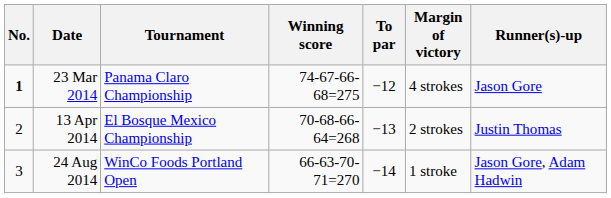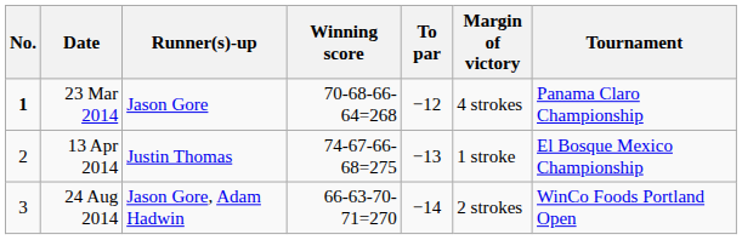 <table class="wikitable" style="font-size:95%;">
 <tr>
 <th>No.</th>
 <th>Date</th>
-<th>Tournament</th>
+<th>Runner(s)-up</th>
 <th>Winning score</th>
 <th>To par</th>
 <th>Margin of<br>victory</th>
-<th>Runner(s)-up</th>
+<th>Tournament</th>
 </tr>
 <tr>
 <td align=center><strong>1</strong></td>
 <td align=right>23 Mar <a href='#'>2014</a></td>
-<td><a href='#'>Panama Claro Championship</a></td>
-<td align=right>74-67-66-68=275</td>
+<td> <a href='#'>Jason Gore</a></td>
+<td align=right>70-68-66-64=268</td>
 <td align=center>−12</td>
 <td>4 strokes</td>
-<td> <a href='#'>Jason Gore</a></td>
+<td><a href='#'>Panama Claro Championship</a></td>
 </tr>
 <tr>
 <td align=center>2</td>
 <td align=right>13 Apr 2014</td>
+<td> <a href='#'>Justin Thomas</a></td>
+<td align=right>74-67-66-68=275</td>
+<td align=center>−13</td>
+<td>1 stroke</td>
 <td><a href='#'>El Bosque Mexico Championship</a></td>
-<td align=right>70-68-66-64=268</td>
-<td align=center>−13</td>
-<td>2 strokes</td>
-<td> <a href='#'>Justin Thomas</a></td>
 </tr>
 <tr>
 <td align=center>3</td>
 <td align=right>24 Aug 2014</td>
-<td><a href='#'>WinCo Foods Portland Open</a></td>
+<td> <a href='#'>Jason Gore</a>,  <a href='#'>Adam Hadwin</a></td>
 <td align=right>66-63-70-71=270</td>
 <td align=center>−14</td>
-<td>1 stroke</td>
-<td> <a href='#'>Jason Gore</a>,  <a href='#'>Adam Hadwin</a></td>
+<td>2 strokes</td>
+<td><a href='#'>WinCo Foods Portland Open</a></td>
 </tr>
 </table>
